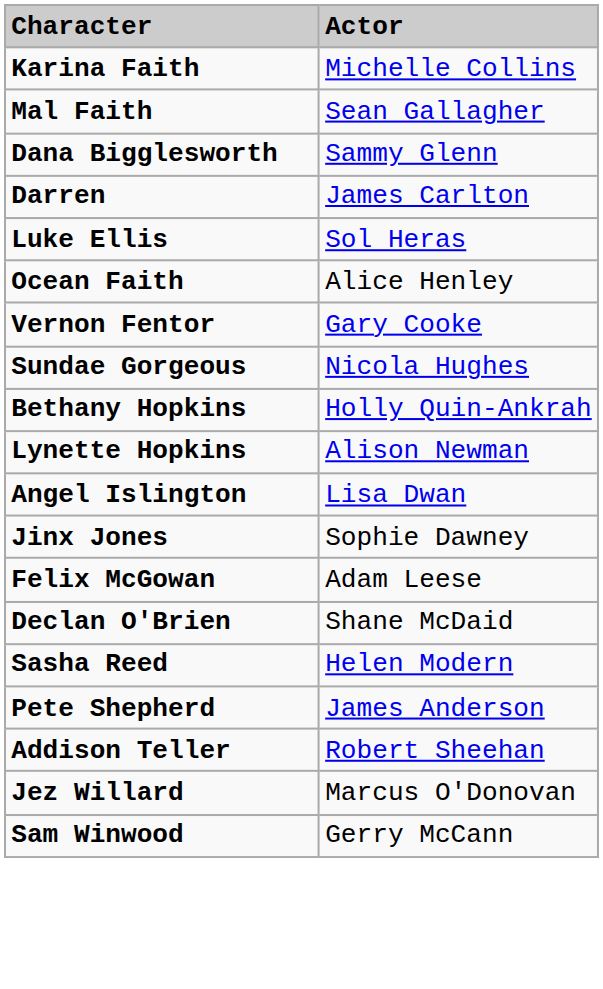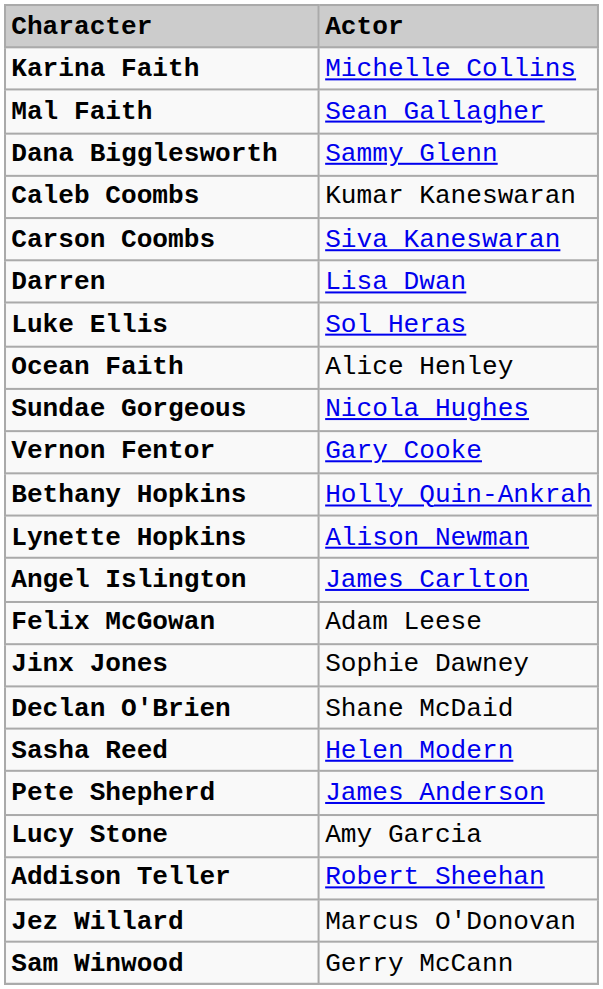 <table class="wikitable">
 <tr bgcolor="#CCCCCC">
 <td width="150"><strong>Character</strong></td>
 <td><strong>Actor</strong></td>
 </tr>
 <tr>
 <td><strong>Karina Faith</strong></td>
 <td><a href='#'>Michelle Collins</a></td>
 </tr>
 <tr>
 <td><strong>Mal Faith</strong></td>
 <td><a href='#'>Sean Gallagher</a></td>
 </tr>
 <tr>
 <td><strong>Dana Bigglesworth</strong></td>
 <td><a href='#'>Sammy Glenn</a></td>
 </tr>
 <tr>
+<td><strong>Caleb Coombs</strong></td>
+<td>Kumar Kaneswaran <br></td>
+</tr>
+<tr>
+<td><strong>Carson Coombs</strong></td>
+<td><a href='#'>Siva Kaneswaran</a> <br></td>
+</tr>
+<tr>
 <td><strong>Darren</strong></td>
-<td><a href='#'>James Carlton</a></td>
+<td><a href='#'>Lisa Dwan</a></td>
 </tr>
 <tr>
 <td><strong>Luke Ellis</strong></td>
 <td><a href='#'>Sol Heras</a></td>
 </tr>
 <tr>
 <td><strong>Ocean Faith</strong></td>
 <td>Alice Henley</td>
 </tr>
 <tr>
+<td><strong>Sundae Gorgeous</strong></td>
+<td><a href='#'>Nicola Hughes</a></td>
+</tr>
+<tr>
 <td><strong>Vernon Fentor</strong></td>
 <td><a href='#'>Gary Cooke</a></td>
-</tr>
-<tr>
-<td><strong>Sundae Gorgeous</strong></td>
-<td><a href='#'>Nicola Hughes</a></td>
 </tr>
 <tr>
 <td><strong>Bethany Hopkins</strong></td>
 <td><a href='#'>Holly Quin-Ankrah</a></td>
 </tr>
 <tr>
 <td><strong>Lynette Hopkins</strong></td>
 <td><a href='#'>Alison Newman</a></td>
 </tr>
 <tr>
 <td><strong>Angel Islington</strong></td>
-<td><a href='#'>Lisa Dwan</a></td>
+<td><a href='#'>James Carlton</a></td>
+</tr>
+<tr>
+<td><strong>Felix McGowan</strong></td>
+<td>Adam Leese</td>
 </tr>
 <tr>
 <td><strong>Jinx Jones</strong></td>
 <td>Sophie Dawney</td>
-</tr>
-<tr>
-<td><strong>Felix McGowan</strong></td>
-<td>Adam Leese</td>
 </tr>
 <tr>
 <td><strong>Declan O'Brien</strong></td>
 <td>Shane McDaid</td>
 </tr>
 <tr>
 <td><strong>Sasha Reed</strong></td>
 <td><a href='#'>Helen Modern</a></td>
 </tr>
 <tr>
 <td><strong>Pete Shepherd</strong></td>
 <td><a href='#'>James Anderson</a></td>
+</tr>
+<tr>
+<td><strong>Lucy Stone</strong></td>
+<td>Amy Garcia</td>
 </tr>
 <tr>
 <td><strong>Addison Teller</strong></td>
 <td><a href='#'>Robert Sheehan</a></td>
 </tr>
 <tr>
 <td><strong>Jez Willard</strong></td>
 <td>Marcus O'Donovan</td>
 </tr>
 <tr>
 <td><strong>Sam Winwood</strong></td>
 <td>Gerry McCann</td>
 </tr>
 <tr>
 </tr>
 </table>
